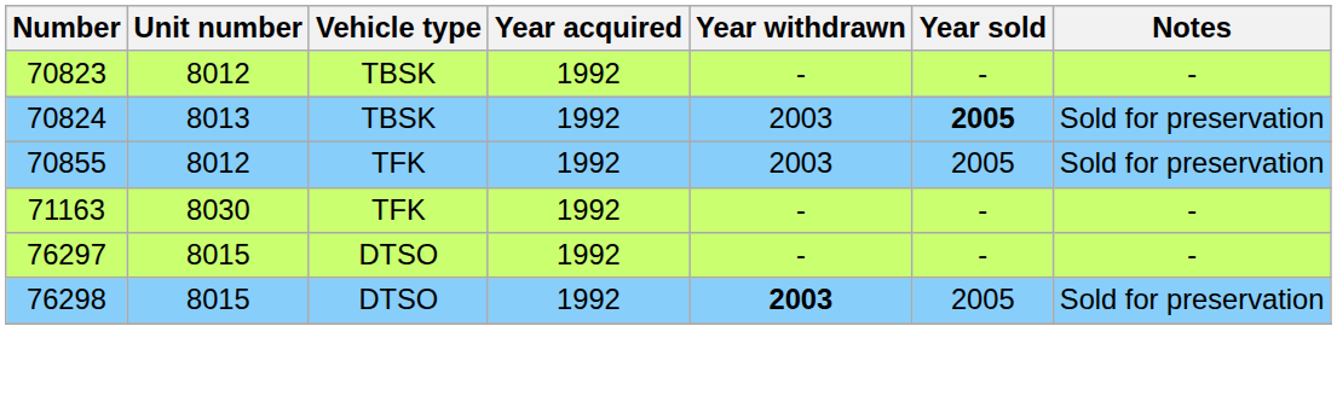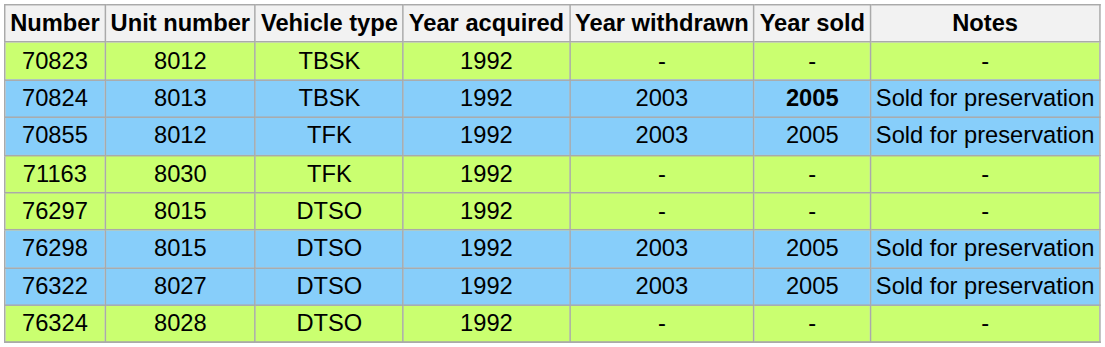 <table class="wikitable">
 <tr>
 <th>Number</th>
 <th>Unit number</th>
 <th>Vehicle type</th>
 <th>Year acquired</th>
 <th>Year withdrawn</th>
 <th>Year sold</th>
 <th align=left>Notes</th>
 </tr>
 <tr>
 <td bgcolor=CAFF70 align=center>70823</td>
 <td bgcolor=CAFF70 align=center>8012</td>
 <td bgcolor=CAFF70 align=center>TBSK</td>
 <td bgcolor=CAFF70 align=center>1992</td>
 <td bgcolor=CAFF70 align=center>-</td>
 <td bgcolor=CAFF70 align=center>-</td>
 <td bgcolor=CAFF70 align=center>-</td>
 </tr>
 <tr>
 <td bgcolor=87cefa align=center>70824</td>
 <td bgcolor=87cefa align=center>8013</td>
 <td bgcolor=87cefa align=center>TBSK</td>
 <td bgcolor=87cefa align=center>1992</td>
 <td bgcolor=87cefa align=center>2003</td>
 <td bgcolor=87cefa align=center><strong>2005</strong></td>
 <td bgcolor=87cefa>Sold for preservation</td>
 </tr>
 <tr>
 <td bgcolor=87cefa align=center>70855</td>
 <td bgcolor=87cefa align=center>8012</td>
 <td bgcolor=87cefa align=center>TFK</td>
 <td bgcolor=87cefa align=center>1992</td>
 <td bgcolor=87cefa align=center>2003</td>
 <td bgcolor=87cefa align=center>2005</td>
 <td bgcolor=87cefa>Sold for preservation</td>
 </tr>
 <tr>
 <td bgcolor=CAFF70 align=center>71163</td>
 <td bgcolor=CAFF70 align=center>8030</td>
 <td bgcolor=CAFF70 align=center>TFK</td>
 <td bgcolor=CAFF70 align=center>1992</td>
 <td bgcolor=CAFF70 align=center>-</td>
 <td bgcolor=CAFF70 align=center>-</td>
 <td bgcolor=CAFF70 align=center>-</td>
 </tr>
 <tr>
 <td bgcolor=CAFF70 align=center>76297</td>
 <td bgcolor=CAFF70 align=center>8015</td>
 <td bgcolor=CAFF70 align=center>DTSO</td>
 <td bgcolor=CAFF70 align=center>1992</td>
 <td bgcolor=CAFF70 align=center>-</td>
 <td bgcolor=CAFF70 align=center>-</td>
 <td bgcolor=CAFF70 align=center>-</td>
 </tr>
 <tr>
 <td bgcolor=87cefa align=center>76298</td>
 <td bgcolor=87cefa align=center>8015</td>
 <td bgcolor=87cefa align=center>DTSO</td>
 <td bgcolor=87cefa align=center>1992</td>
-<td bgcolor=87cefa align=center><strong>2003</strong></td>
+<td bgcolor=87cefa align=center>2003</td>
 <td bgcolor=87cefa align=center>2005</td>
 <td bgcolor=87cefa>Sold for preservation</td>
 </tr>
 <tr>
+<td bgcolor=87cefa align=center>76322</td>
+<td bgcolor=87cefa align=center>8027</td>
+<td bgcolor=87cefa align=center>DTSO</td>
+<td bgcolor=87cefa align=center>1992</td>
+<td bgcolor=87cefa align=center>2003</td>
+<td bgcolor=87cefa align=center>2005</td>
+<td bgcolor=87cefa>Sold for preservation</td>
+</tr>
+<tr>
+<td bgcolor=CAFF70 align=center>76324</td>
+<td bgcolor=CAFF70 align=center>8028</td>
+<td bgcolor=CAFF70 align=center>DTSO</td>
+<td bgcolor=CAFF70 align=center>1992</td>
+<td bgcolor=CAFF70 align=center>-</td>
+<td bgcolor=CAFF70 align=center>-</td>
+<td bgcolor=CAFF70 align=center>-</td>
+</tr>
+<tr>
 </tr>
 </table>
